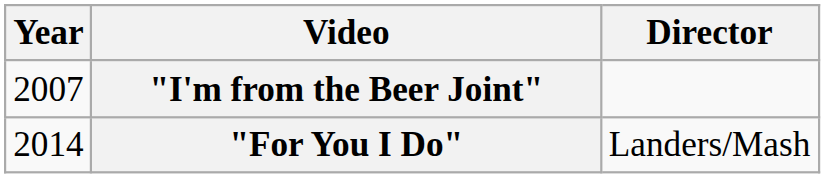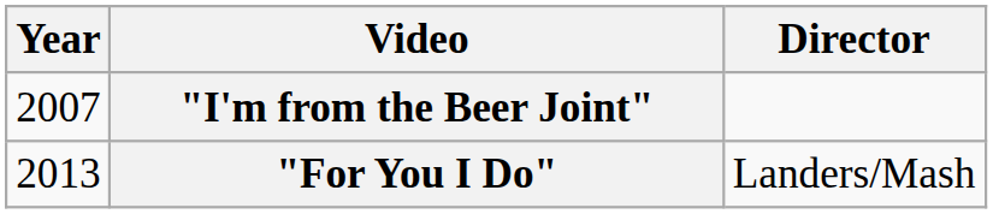 <table class="wikitable plainrowheaders">
 <tr>
 <th>Year</th>
 <th style="width:14em;">Video</th>
 <th>Director</th>
 </tr>
 <tr>
 <td>2007</td>
 <th scope="row">"I'm from the Beer Joint"</th>
 <td></td>
 </tr>
 <tr>
-<td>2014</td>
+<td>2013</td>
 <th scope="row">"For You I Do"</th>
 <td>Landers/Mash</td>
 </tr>
 </table>
